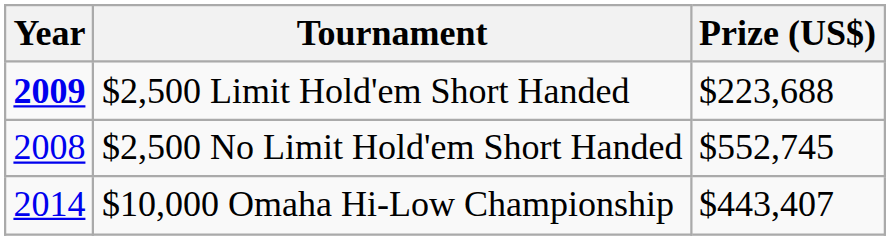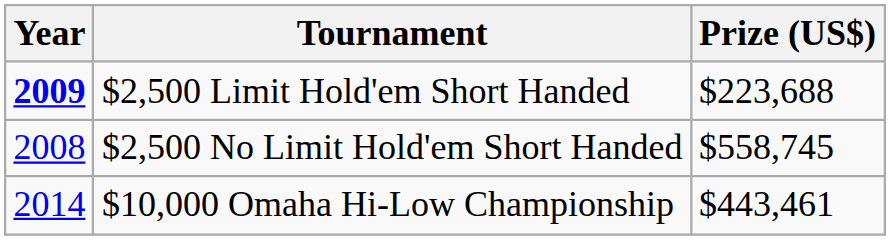 <table class="wikitable">
 <tr>
 <th>Year</th>
 <th>Tournament</th>
 <th>Prize (US$)</th>
 </tr>
 <tr>
 <td><strong><a href='#'>2009</a></strong></td>
 <td>$2,500 Limit Hold'em Short Handed</td>
 <td>$223,688</td>
 </tr>
 <tr>
 <td><a href='#'>2008</a></td>
 <td>$2,500 No Limit Hold'em Short Handed</td>
-<td>$552,745</td>
+<td>$558,745</td>
 </tr>
 <tr>
 <td><a href='#'>2014</a></td>
 <td>$10,000 Omaha Hi-Low Championship</td>
-<td>$443,407</td>
+<td>$443,461</td>
 </tr>
 </table>
